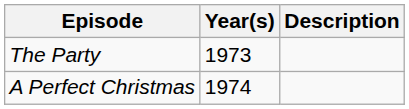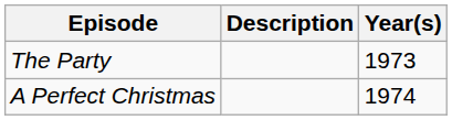 <table class="wikitable sortable">
 <tr>
 <th>Episode</th>
+<th>Description</th>
 <th>Year(s)</th>
-<th>Description</th>
 </tr>
 <tr>
 <td><em>The Party</em></td>
+<td></td>
 <td>1973</td>
-<td></td>
 </tr>
 <tr>
 <td><em>A Perfect Christmas</em></td>
+<td></td>
 <td>1974</td>
-<td></td>
 </tr>
 </table>
